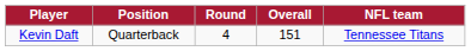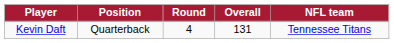 <table class="wikitable" width="65%">
 <tr align="center"  style="background:#A81933;color:#FFFFFF;">
 <td><strong>Player</strong></td>
 <td><strong>Position</strong></td>
 <td><strong>Round</strong></td>
 <td><strong>Overall</strong></td>
 <td><strong>NFL team</strong></td>
 </tr>
 <tr align="center" bgcolor="">
 <td><a href='#'>Kevin Daft</a></td>
 <td>Quarterback</td>
 <td>4</td>
-<td>151</td>
+<td>131</td>
 <td><a href='#'>Tennessee Titans</a></td>
 </tr>
 </table>
